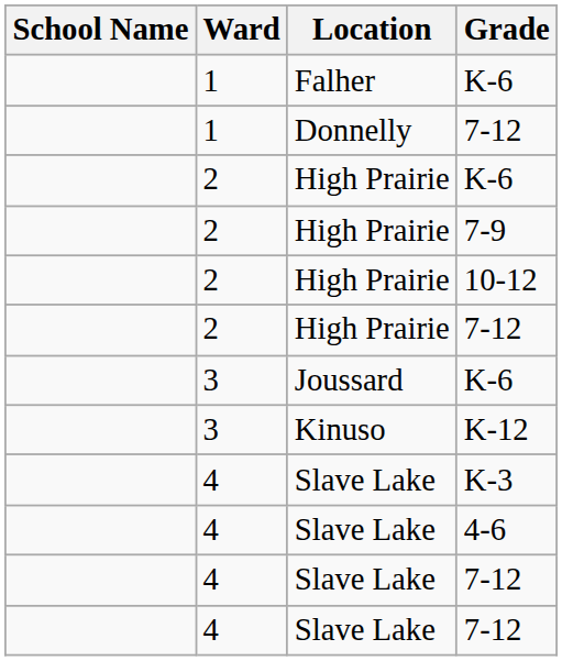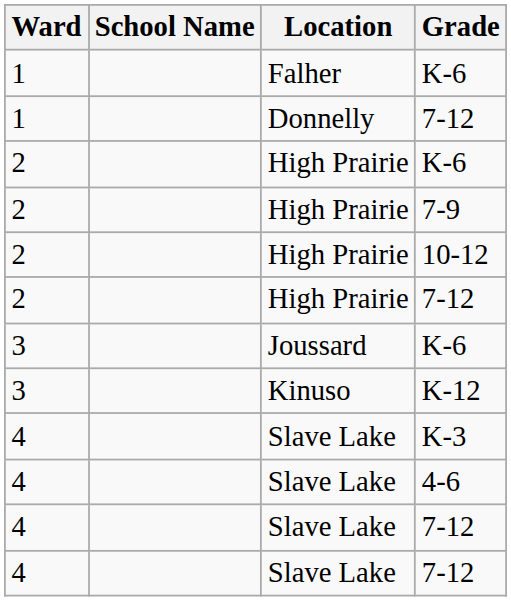 <table class="wikitable">
 <tr>
+<th>Ward</th>
 <th>School Name</th>
-<th>Ward</th>
 <th>Location</th>
 <th>Grade</th>
 </tr>
 <tr>
+<td>1</td>
 <td></td>
-<td>1</td>
 <td>Falher</td>
 <td>K-6</td>
 </tr>
 <tr>
+<td>1</td>
 <td></td>
-<td>1</td>
 <td>Donnelly</td>
 <td>7-12</td>
 </tr>
 <tr>
+<td>2</td>
 <td></td>
-<td>2</td>
 <td>High Prairie</td>
 <td>K-6</td>
 </tr>
 <tr>
+<td>2</td>
 <td></td>
-<td>2</td>
 <td>High Prairie</td>
 <td>7-9</td>
 </tr>
 <tr>
+<td>2</td>
 <td></td>
-<td>2</td>
 <td>High Prairie</td>
 <td>10-12</td>
 </tr>
 <tr>
+<td>2</td>
 <td></td>
-<td>2</td>
 <td>High Prairie</td>
 <td>7-12</td>
 </tr>
 <tr>
+<td>3</td>
 <td></td>
-<td>3</td>
 <td>Joussard</td>
 <td>K-6</td>
 </tr>
 <tr>
+<td>3</td>
 <td></td>
-<td>3</td>
 <td>Kinuso</td>
 <td>K-12</td>
 </tr>
 <tr>
+<td>4</td>
 <td></td>
-<td>4</td>
 <td>Slave Lake</td>
 <td>K-3</td>
 </tr>
 <tr>
+<td>4</td>
 <td></td>
-<td>4</td>
 <td>Slave Lake</td>
 <td>4-6</td>
 </tr>
 <tr>
+<td>4</td>
 <td></td>
-<td>4</td>
 <td>Slave Lake</td>
 <td>7-12</td>
 </tr>
 <tr>
+<td>4</td>
 <td></td>
-<td>4</td>
 <td>Slave Lake</td>
 <td>7-12</td>
 </tr>
 </table>
